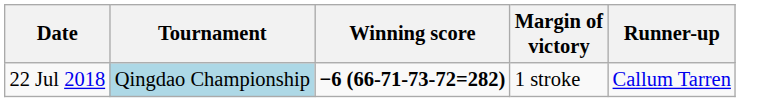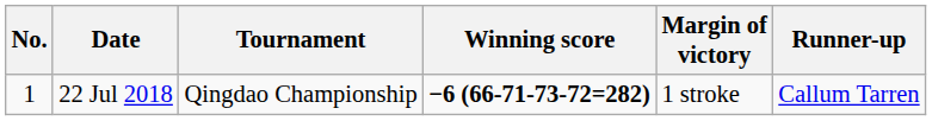 <table class="wikitable" style="font-size:95%;">
 <tr>
+<th>No.</th>
 <th>Date</th>
 <th>Tournament</th>
 <th>Winning score</th>
 <th>Margin of<br>victory</th>
 <th>Runner-up</th>
 </tr>
 <tr>
+<td align=center>1</td>
 <td align=right>22 Jul <a href='#'>2018</a></td>
-<td style="background: lightblue;">Qingdao Championship</td>
+<td>Qingdao Championship</td>
 <td><strong>−6 (66-71-73-72=282)</strong></td>
 <td>1 stroke</td>
 <td> <a href='#'>Callum Tarren</a></td>
 </tr>
 </table>
